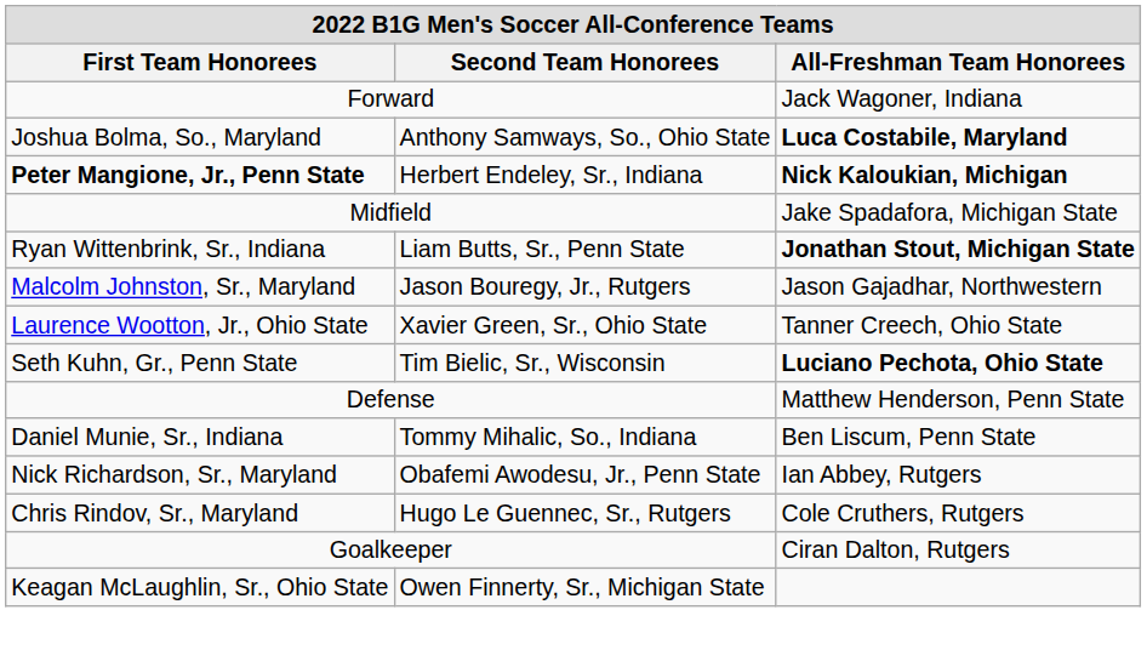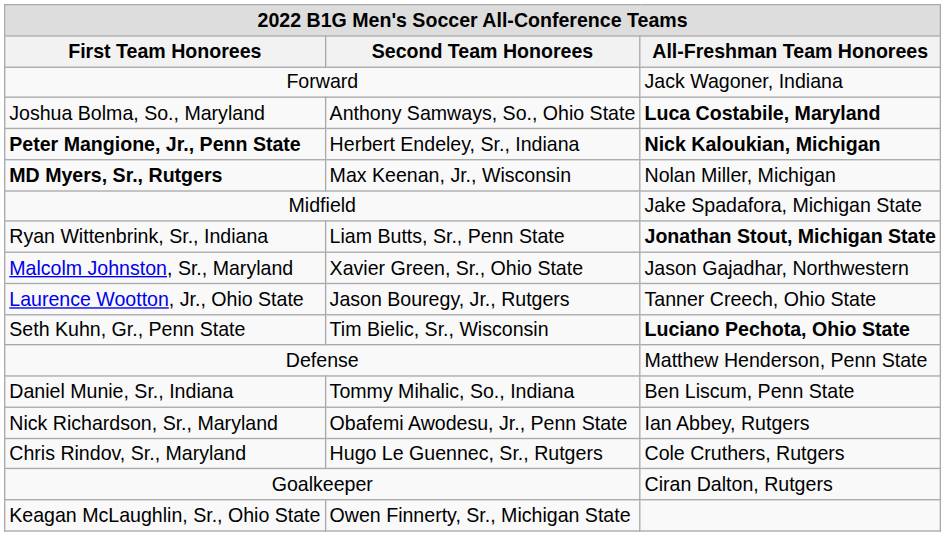 <table class="wikitable" style="white-space:nowrap; font-size:90%;">
 <tr>
 <td colspan="3" style="text-align:center; background:#ddd;"><strong>2022 B1G Men's Soccer All-Conference Teams</strong></td>
 </tr>
 <tr>
 <th>First Team Honorees</th>
 <th>Second Team Honorees</th>
 <th>All-Freshman Team Honorees</th>
 </tr>
 <tr>
 <td align="center" colspan="2">Forward</td>
 <td>Jack Wagoner, Indiana</td>
 </tr>
 <tr>
 <td>Joshua Bolma, So., Maryland</td>
 <td>Anthony Samways, So., Ohio State</td>
 <td><strong>Luca Costabile, Maryland</strong></td>
 </tr>
 <tr>
 <td><strong>Peter Mangione, Jr., Penn State</strong></td>
 <td>Herbert Endeley, Sr., Indiana</td>
 <td><strong>Nick Kaloukian, Michigan</strong></td>
 </tr>
 <tr>
+<td><strong>MD Myers, Sr., Rutgers</strong></td>
+<td>Max Keenan, Jr., Wisconsin</td>
+<td>Nolan Miller, Michigan</td>
+</tr>
+<tr>
 <td align="center" colspan="2">Midfield</td>
 <td>Jake Spadafora, Michigan State</td>
 </tr>
 <tr>
 <td>Ryan Wittenbrink, Sr., Indiana</td>
 <td>Liam Butts, Sr., Penn State</td>
 <td><strong>Jonathan Stout, Michigan State</strong></td>
 </tr>
 <tr>
 <td><a href='#'>Malcolm Johnston</a>, Sr., Maryland</td>
-<td>Jason Bouregy, Jr., Rutgers</td>
+<td>Xavier Green, Sr., Ohio State</td>
 <td>Jason Gajadhar, Northwestern</td>
 </tr>
 <tr>
 <td><a href='#'>Laurence Wootton</a>, Jr., Ohio State</td>
-<td>Xavier Green, Sr., Ohio State</td>
+<td>Jason Bouregy, Jr., Rutgers</td>
 <td>Tanner Creech, Ohio State</td>
 </tr>
 <tr>
 <td>Seth Kuhn, Gr., Penn State</td>
 <td>Tim Bielic, Sr., Wisconsin</td>
 <td><strong>Luciano Pechota, Ohio State</strong></td>
 </tr>
 <tr>
 <td align="center" colspan="2">Defense</td>
 <td>Matthew Henderson, Penn State</td>
 </tr>
 <tr>
 <td>Daniel Munie, Sr., Indiana</td>
 <td>Tommy Mihalic, So., Indiana</td>
 <td>Ben Liscum, Penn State</td>
 </tr>
 <tr>
 <td>Nick Richardson, Sr., Maryland</td>
 <td>Obafemi Awodesu, Jr., Penn State</td>
 <td>Ian Abbey, Rutgers</td>
 </tr>
 <tr>
 <td>Chris Rindov, Sr., Maryland</td>
 <td>Hugo Le Guennec, Sr., Rutgers</td>
 <td>Cole Cruthers, Rutgers</td>
 </tr>
 <tr>
 <td align="center" colspan="2">Goalkeeper</td>
 <td>Ciran Dalton, Rutgers</td>
 </tr>
 <tr>
 <td>Keagan McLaughlin, Sr., Ohio State</td>
 <td>Owen Finnerty, Sr., Michigan State</td>
 <td></td>
 </tr>
 </table>
